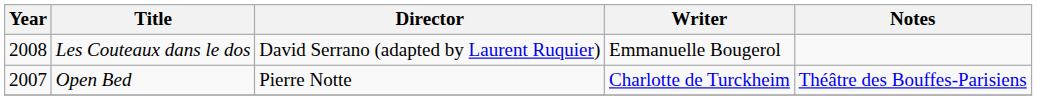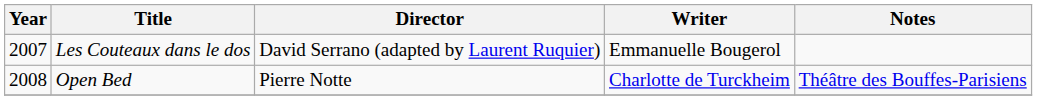 <table class="wikitable sortable">
 <tr>
 <th>Year</th>
 <th>Title</th>
 <th>Director</th>
 <th>Writer</th>
 <th class="unsortable">Notes</th>
 </tr>
 <tr>
-<td>2008</td>
+<td>2007</td>
 <td><em>Les Couteaux dans le dos</em></td>
 <td>David Serrano (adapted by <a href='#'>Laurent Ruquier</a>)</td>
 <td>Emmanuelle Bougerol</td>
 <td></td>
 </tr>
 <tr>
-<td>2007</td>
+<td>2008</td>
 <td><em>Open Bed</em></td>
 <td>Pierre Notte</td>
 <td><a href='#'>Charlotte de Turckheim</a></td>
 <td><a href='#'>Théâtre des Bouffes-Parisiens</a></td>
 </tr>
 <tr>
 </tr>
 </table>
